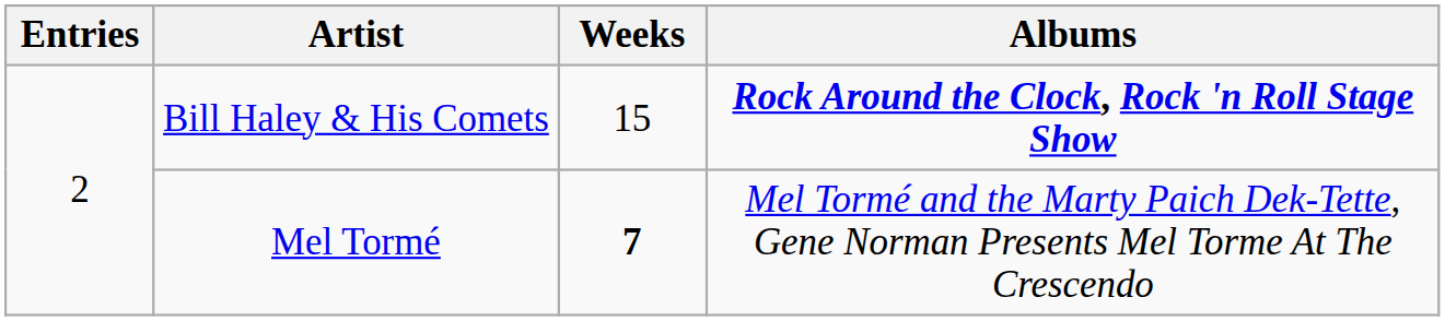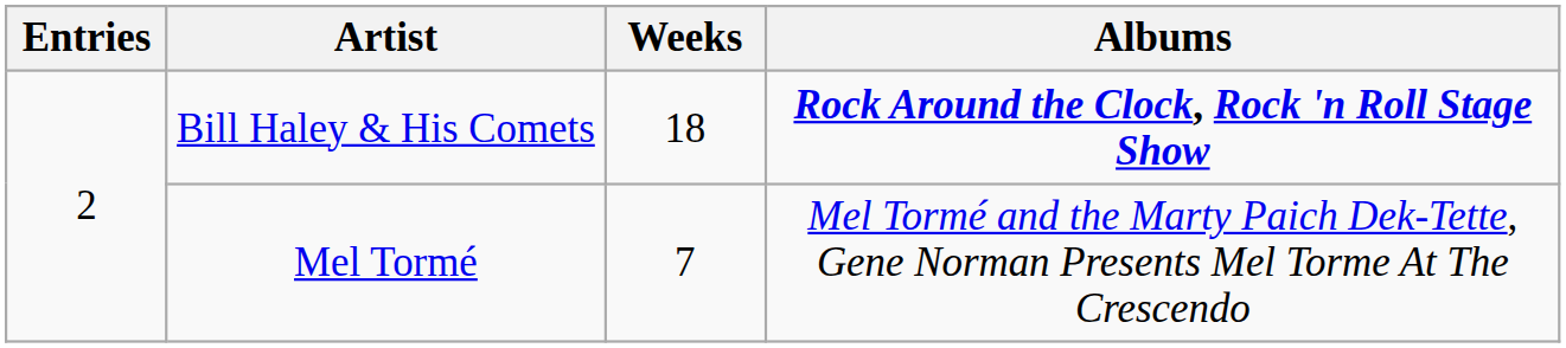 <table class="wikitable sortable" rowspan="2" style="text-align:center;" background: #f6e39c;>
 <tr>
 <th scope="col" style="width:55px;" data-sort-type="number">Entries</th>
 <th scope="col" style="text-align:center;">Artist</th>
 <th scope="col" style="width:55px;" data-sort-type="number">Weeks</th>
 <th scope="col" style="width:300px;">Albums</th>
 </tr>
 <tr>
 <td rowspan="2" style="text-align:center">2</td>
 <td><a href='#'>Bill Haley & His Comets</a></td>
-<td>15</td>
+<td>18</td>
 <td><strong><em><a href='#'>Rock Around the Clock</a></em>, <em><a href='#'>Rock 'n Roll Stage Show</a></em></strong></td>
 </tr>
 <tr>
 <td><a href='#'>Mel Tormé</a></td>
-<td><strong>7</strong></td>
+<td>7</td>
 <td><em><a href='#'>Mel Tormé and the Marty Paich Dek-Tette</a></em>, <em>Gene Norman Presents Mel Torme At The Crescendo</em></td>
 </tr>
 </table>
